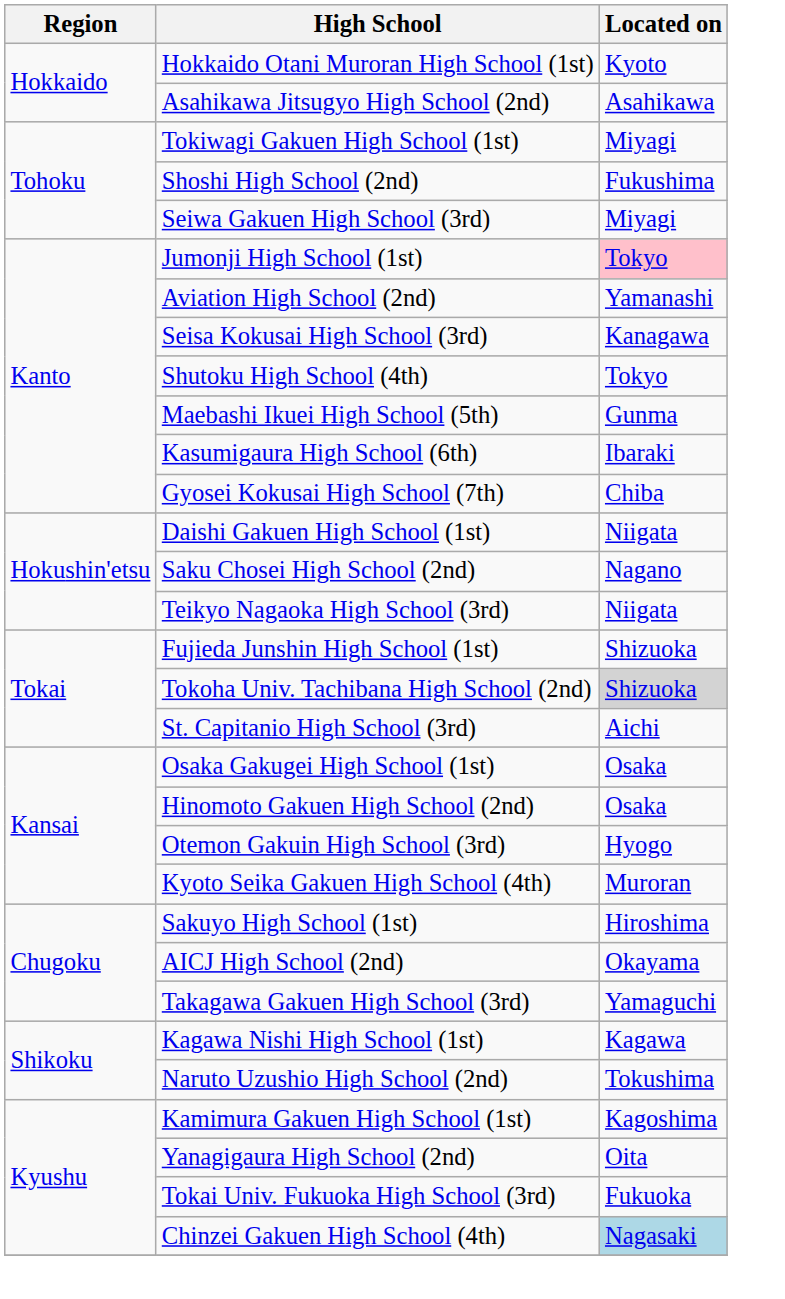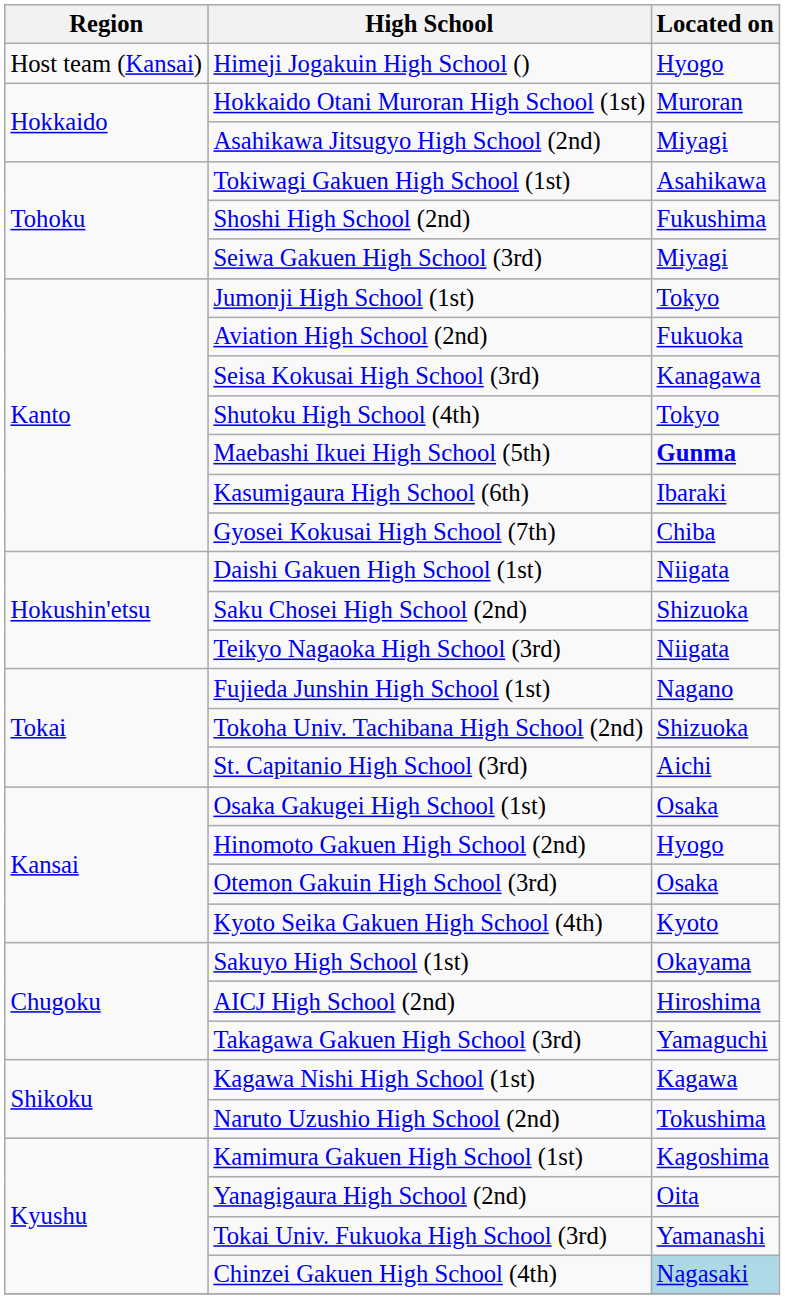 <table class="wikitable sortable" style="text-align:left;">
 <tr>
 <th>Region</th>
 <th>High School</th>
 <th>Located on</th>
 </tr>
 <tr>
+<td>Host team (<a href='#'>Kansai</a>)</td>
+<td><a href='#'>Himeji Jogakuin High School</a> ()</td>
+<td><a href='#'>Hyogo</a></td>
+</tr>
+<tr>
 <td rowspan=2><a href='#'>Hokkaido</a></td>
 <td><a href='#'>Hokkaido Otani Muroran High School</a> (1st)</td>
-<td><a href='#'>Kyoto</a></td>
+<td><a href='#'>Muroran</a></td>
 </tr>
 <tr>
 <td><a href='#'>Asahikawa Jitsugyo High School</a> (2nd)</td>
-<td><a href='#'>Asahikawa</a></td>
+<td><a href='#'>Miyagi</a></td>
 </tr>
 <tr>
 <td rowspan=3><a href='#'>Tohoku</a></td>
 <td><a href='#'>Tokiwagi Gakuen High School</a> (1st)</td>
-<td><a href='#'>Miyagi</a></td>
+<td><a href='#'>Asahikawa</a></td>
 </tr>
 <tr>
 <td><a href='#'>Shoshi High School</a> (2nd)</td>
 <td><a href='#'>Fukushima</a></td>
 </tr>
 <tr>
 <td><a href='#'>Seiwa Gakuen High School</a> (3rd)</td>
 <td><a href='#'>Miyagi</a></td>
 </tr>
 <tr>
 <td rowspan=7><a href='#'>Kanto</a></td>
 <td><a href='#'>Jumonji High School</a> (1st)</td>
-<td style="background: pink;"><a href='#'>Tokyo</a></td>
+<td><a href='#'>Tokyo</a></td>
 </tr>
 <tr>
 <td><a href='#'>Aviation High School</a> (2nd)</td>
-<td><a href='#'>Yamanashi</a></td>
+<td><a href='#'>Fukuoka</a></td>
 </tr>
 <tr>
 <td><a href='#'>Seisa Kokusai High School</a> (3rd)</td>
 <td><a href='#'>Kanagawa</a></td>
 </tr>
 <tr>
 <td><a href='#'>Shutoku High School</a> (4th)</td>
 <td><a href='#'>Tokyo</a></td>
 </tr>
 <tr>
 <td><a href='#'>Maebashi Ikuei High School</a> (5th)</td>
-<td><a href='#'>Gunma</a></td>
+<td><strong><a href='#'>Gunma</a></strong></td>
 </tr>
 <tr>
 <td><a href='#'>Kasumigaura High School</a> (6th)</td>
 <td><a href='#'>Ibaraki</a></td>
 </tr>
 <tr>
 <td><a href='#'>Gyosei Kokusai High School</a> (7th)</td>
 <td><a href='#'>Chiba</a></td>
 </tr>
 <tr>
 <td rowspan=3><a href='#'>Hoku</a><a href='#'>shin'etsu</a></td>
 <td><a href='#'>Daishi Gakuen High School</a> (1st)</td>
 <td><a href='#'>Niigata</a></td>
 </tr>
 <tr>
 <td><a href='#'>Saku Chosei High School</a> (2nd)</td>
-<td><a href='#'>Nagano</a></td>
+<td><a href='#'>Shizuoka</a></td>
 </tr>
 <tr>
 <td><a href='#'>Teikyo Nagaoka High School</a> (3rd)</td>
 <td><a href='#'>Niigata</a></td>
 </tr>
 <tr>
 <td rowspan=3><a href='#'>Tokai</a></td>
 <td><a href='#'>Fujieda Junshin High School</a> (1st)</td>
-<td><a href='#'>Shizuoka</a></td>
+<td><a href='#'>Nagano</a></td>
 </tr>
 <tr>
 <td><a href='#'>Tokoha Univ. Tachibana High School</a> (2nd)</td>
-<td style="background: lightgrey;"><a href='#'>Shizuoka</a></td>
+<td><a href='#'>Shizuoka</a></td>
 </tr>
 <tr>
 <td><a href='#'>St. Capitanio High School</a> (3rd)</td>
 <td><a href='#'>Aichi</a></td>
 </tr>
 <tr>
 <td rowspan=4><a href='#'>Kansai</a></td>
 <td><a href='#'>Osaka Gakugei High School</a> (1st)</td>
 <td><a href='#'>Osaka</a></td>
 </tr>
 <tr>
 <td><a href='#'>Hinomoto Gakuen High School</a> (2nd)</td>
+<td><a href='#'>Hyogo</a></td>
+</tr>
+<tr>
+<td><a href='#'>Otemon Gakuin High School</a> (3rd)</td>
 <td><a href='#'>Osaka</a></td>
 </tr>
 <tr>
-<td><a href='#'>Otemon Gakuin High School</a> (3rd)</td>
-<td><a href='#'>Hyogo</a></td>
-</tr>
-<tr>
 <td><a href='#'>Kyoto Seika Gakuen High School</a> (4th)</td>
-<td><a href='#'>Muroran</a></td>
+<td><a href='#'>Kyoto</a></td>
 </tr>
 <tr>
 <td rowspan=3><a href='#'>Chugoku</a></td>
 <td><a href='#'>Sakuyo High School</a> (1st)</td>
-<td><a href='#'>Hiroshima</a></td>
+<td><a href='#'>Okayama</a></td>
 </tr>
 <tr>
 <td><a href='#'>AICJ High School</a> (2nd)</td>
-<td><a href='#'>Okayama</a></td>
+<td><a href='#'>Hiroshima</a></td>
 </tr>
 <tr>
 <td><a href='#'>Takagawa Gakuen High School</a> (3rd)</td>
 <td><a href='#'>Yamaguchi</a></td>
 </tr>
 <tr>
 <td rowspan=2><a href='#'>Shikoku</a></td>
 <td><a href='#'>Kagawa Nishi High School</a> (1st)</td>
 <td><a href='#'>Kagawa</a></td>
 </tr>
 <tr>
 <td><a href='#'>Naruto Uzushio High School</a> (2nd)</td>
 <td><a href='#'>Tokushima</a></td>
 </tr>
 <tr>
 <td rowspan=4><a href='#'>Kyushu</a></td>
 <td><a href='#'>Kamimura Gakuen High School</a> (1st)</td>
 <td><a href='#'>Kagoshima</a></td>
 </tr>
 <tr>
 <td><a href='#'>Yanagigaura High School</a> (2nd)</td>
 <td><a href='#'>Oita</a></td>
 </tr>
 <tr>
 <td><a href='#'>Tokai Univ. Fukuoka High School</a> (3rd)</td>
-<td><a href='#'>Fukuoka</a></td>
+<td><a href='#'>Yamanashi</a></td>
 </tr>
 <tr>
 <td><a href='#'>Chinzei Gakuen High School</a> (4th)</td>
 <td style="background: lightblue;"><a href='#'>Nagasaki</a></td>
 </tr>
 <tr>
 </tr>
 </table>
